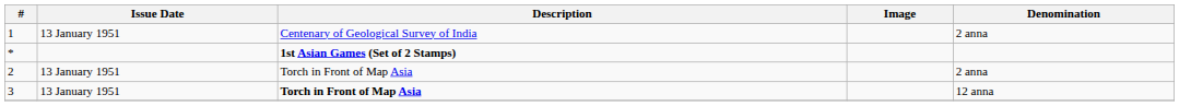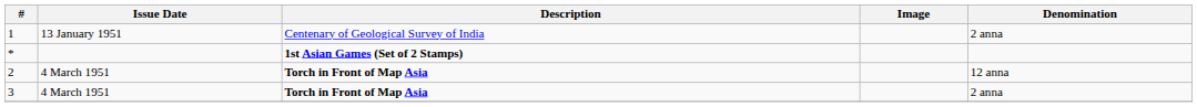 <table class = "wikitable"  style = "text-align:justify" width = "98%">
 <tr>
 <th>#</th>
 <th>Issue Date</th>
 <th>Description</th>
 <th>Image</th>
 <th>Denomination</th>
 </tr>
 <tr>
 <td>1</td>
 <td>13 January 1951</td>
 <td><a href='#'>Centenary of Geological Survey of India</a></td>
 <td></td>
 <td>2 anna</td>
 </tr>
 <tr>
 <td>*</td>
 <td></td>
 <td><strong>1st <a href='#'>Asian Games</a> (Set of 2 Stamps)</strong></td>
 <td></td>
 <td></td>
 </tr>
 <tr>
 <td>2</td>
-<td>13 January 1951</td>
-<td>Torch in Front of Map <a href='#'>Asia</a></td>
-<td></td>
-<td>2 anna</td>
-</tr>
-<tr>
-<td>3</td>
-<td>13 January 1951</td>
+<td>4 March 1951</td>
 <td><strong>Torch in Front of Map <a href='#'>Asia</a></strong></td>
 <td></td>
 <td>12 anna</td>
 </tr>
 <tr>
+<td>3</td>
+<td>4 March 1951</td>
+<td><strong>Torch in Front of Map <a href='#'>Asia</a></strong></td>
+<td></td>
+<td>2 anna</td>
+</tr>
+<tr>
 </tr>
 </table>
